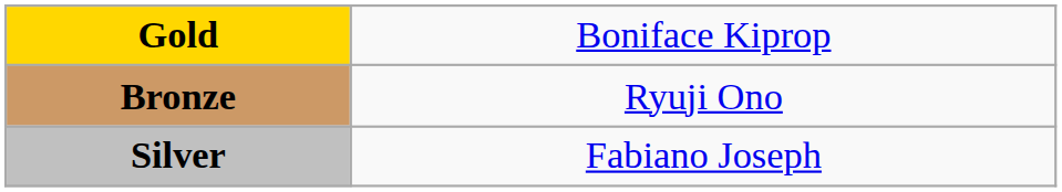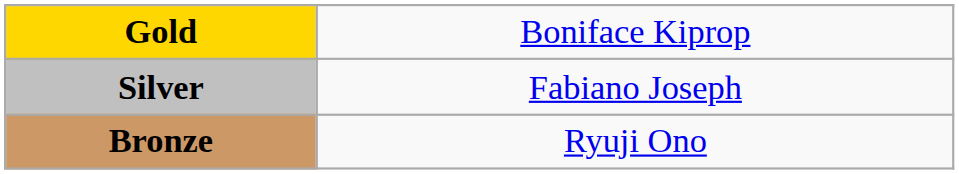 <table class="wikitable" style="text-align:center; " width="35%">
 <tr>
 <td bgcolor="gold"><strong>Gold</strong></td>
 <td><a href='#'>Boniface Kiprop</a><br>  <small><em></em></small></td>
 </tr>
 <tr>
+<td bgcolor="silver"><strong>Silver</strong></td>
+<td><a href='#'>Fabiano Joseph</a><br>  <small><em></em></small></td>
+</tr>
+<tr>
 <td bgcolor="CC9966"><strong>Bronze</strong></td>
 <td><a href='#'>Ryuji Ono</a><br>  <small><em></em></small></td>
 </tr>
-<tr>
-<td bgcolor="silver"><strong>Silver</strong></td>
-<td><a href='#'>Fabiano Joseph</a><br>  <small><em></em></small></td>
-</tr>
 </table>
